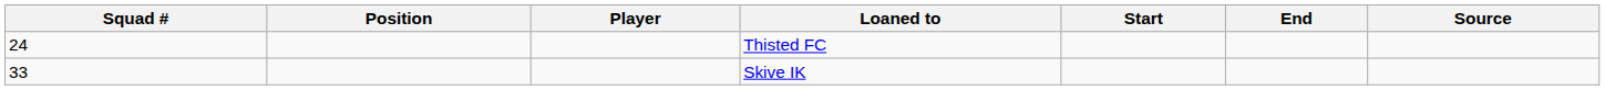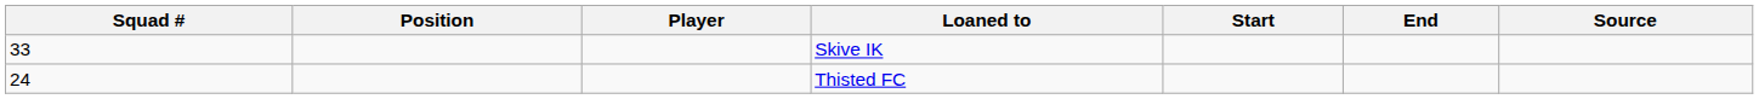 <table class="wikitable sortable" style="width:90%; text-align:center; font-size:95%; text-align:left;">
 <tr>
 <th>Squad #</th>
 <th>Position</th>
 <th>Player</th>
 <th>Loaned to</th>
 <th>Start</th>
 <th>End</th>
 <th>Source</th>
 </tr>
 <tr>
+<td>33</td>
+<td></td>
+<td></td>
+<td> <a href='#'>Skive IK</a></td>
+<td></td>
+<td></td>
+<td></td>
+</tr>
+<tr>
 <td>24</td>
 <td></td>
 <td></td>
 <td> <a href='#'>Thisted FC</a></td>
 <td></td>
 <td></td>
 <td></td>
 </tr>
-<tr>
-<td>33</td>
-<td></td>
-<td></td>
-<td> <a href='#'>Skive IK</a></td>
-<td></td>
-<td></td>
-<td></td>
-</tr>
 </table>
